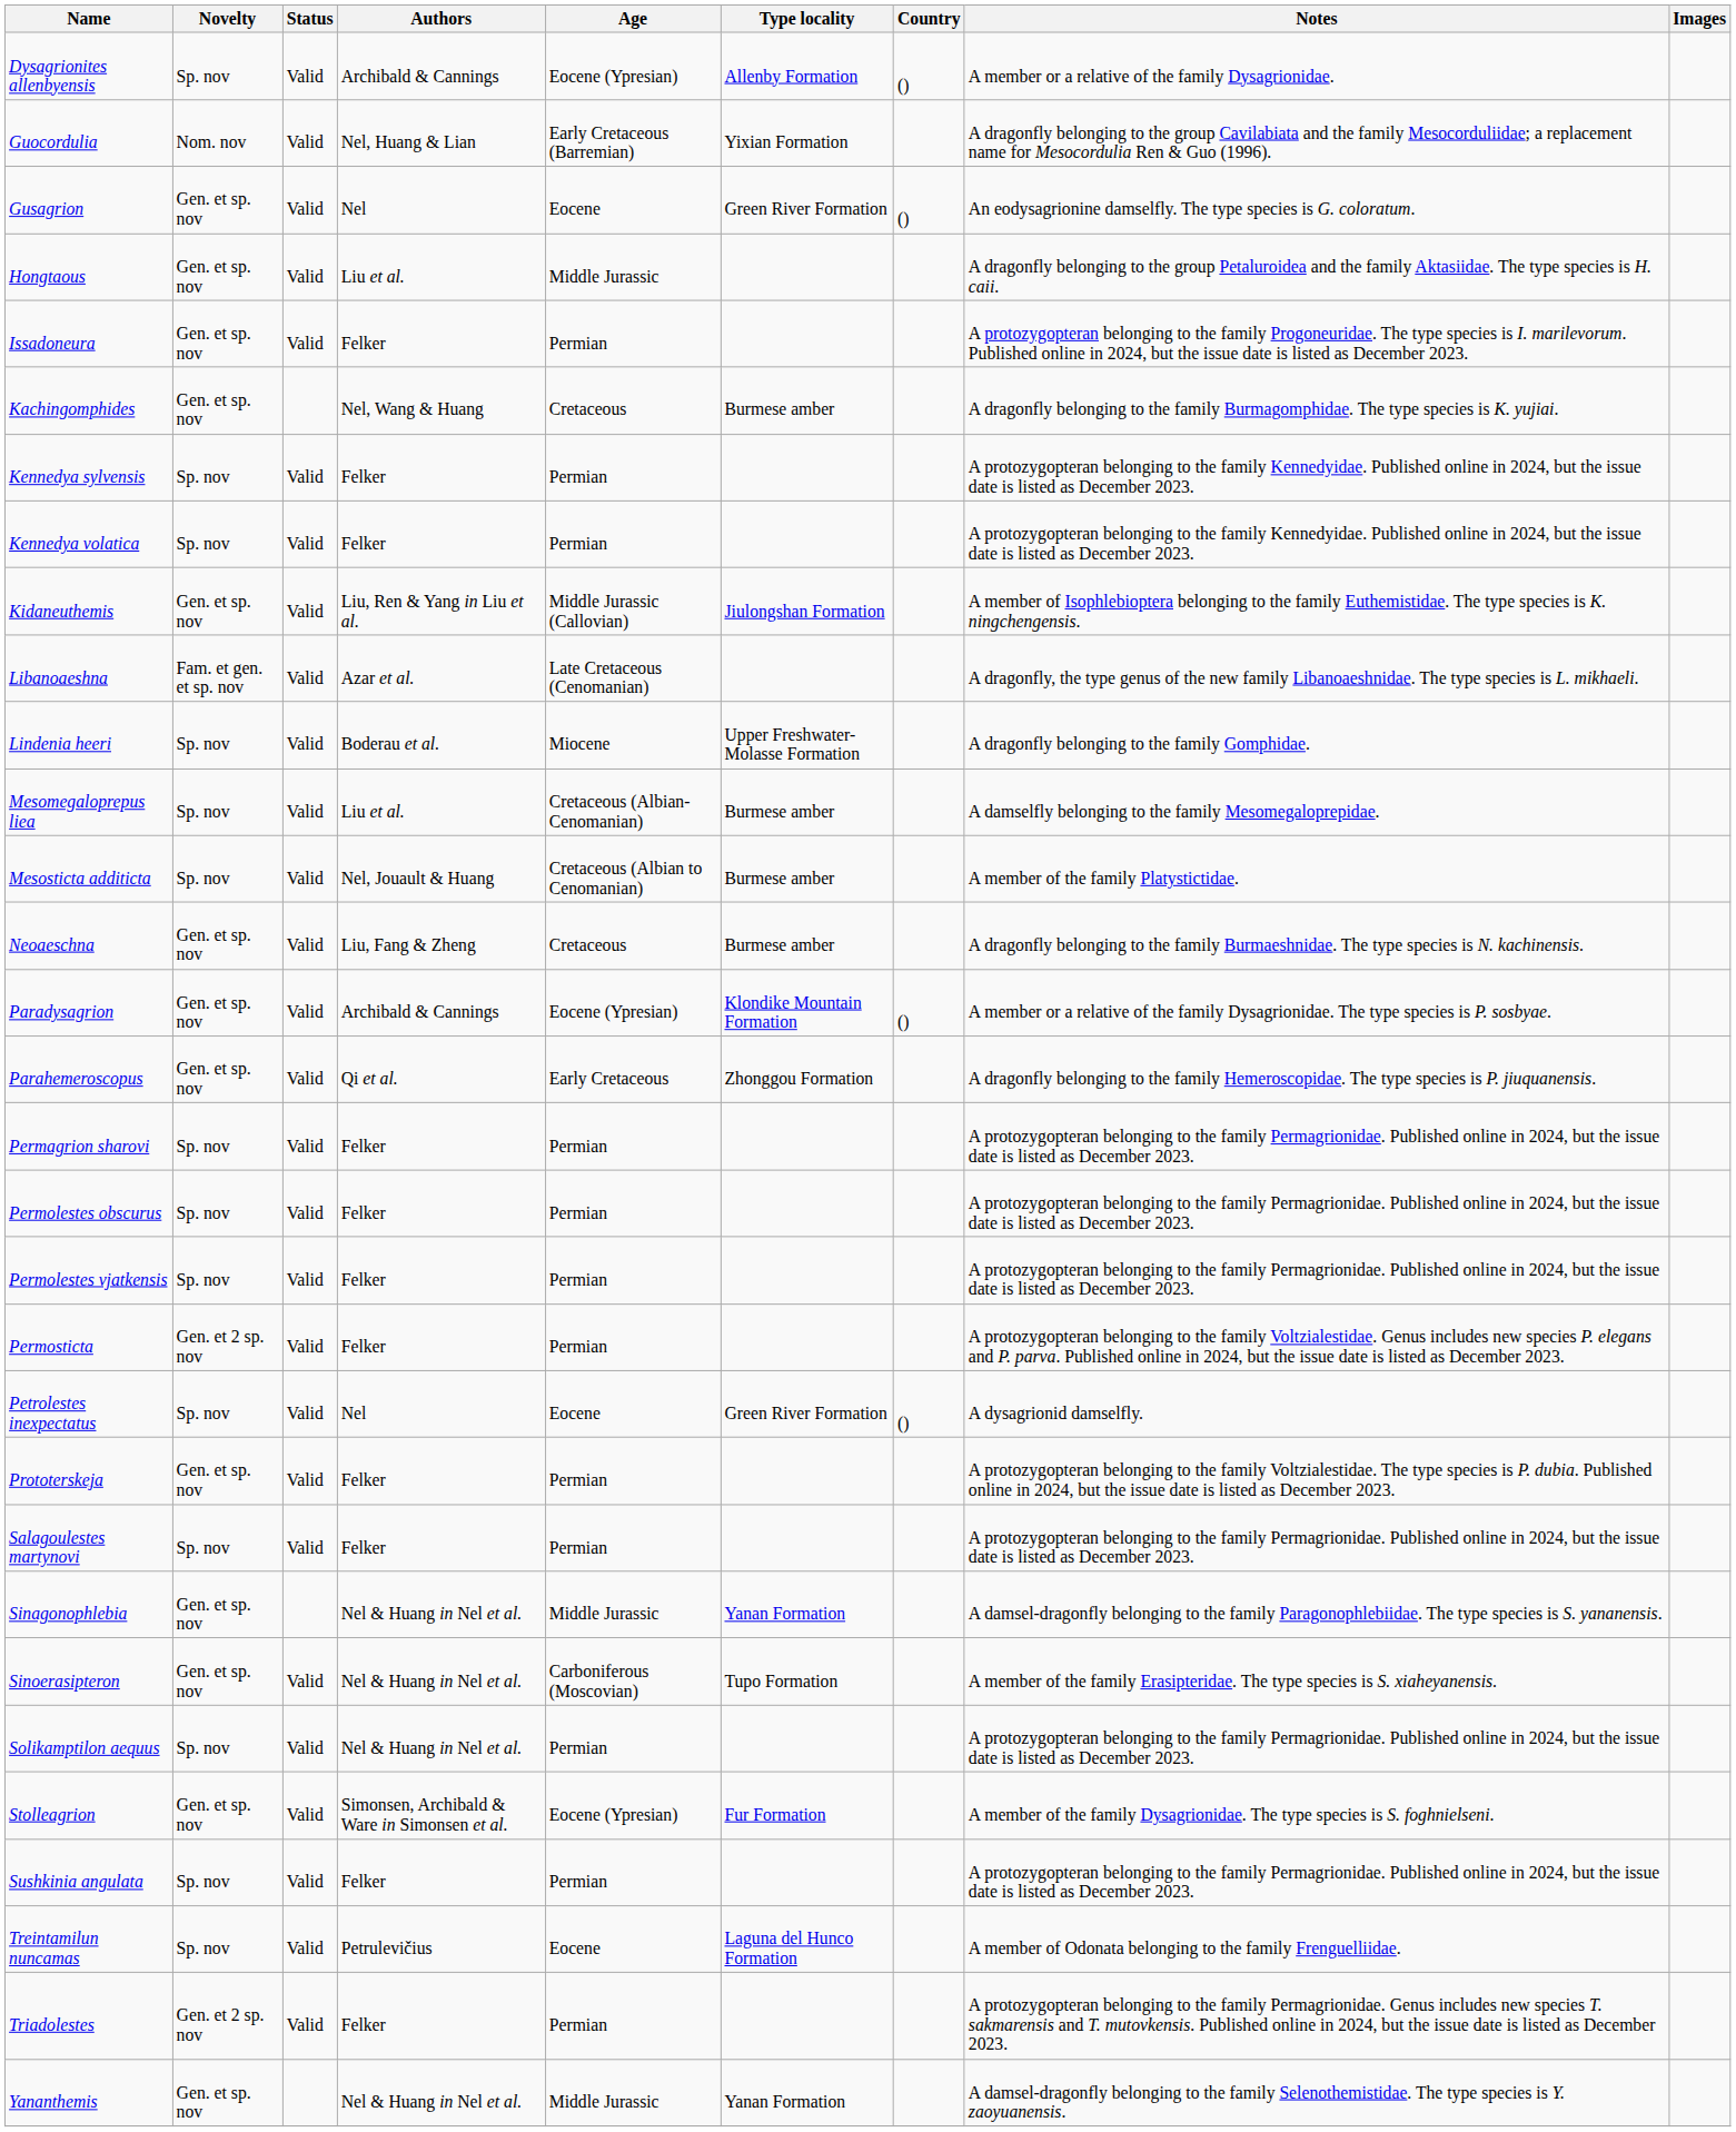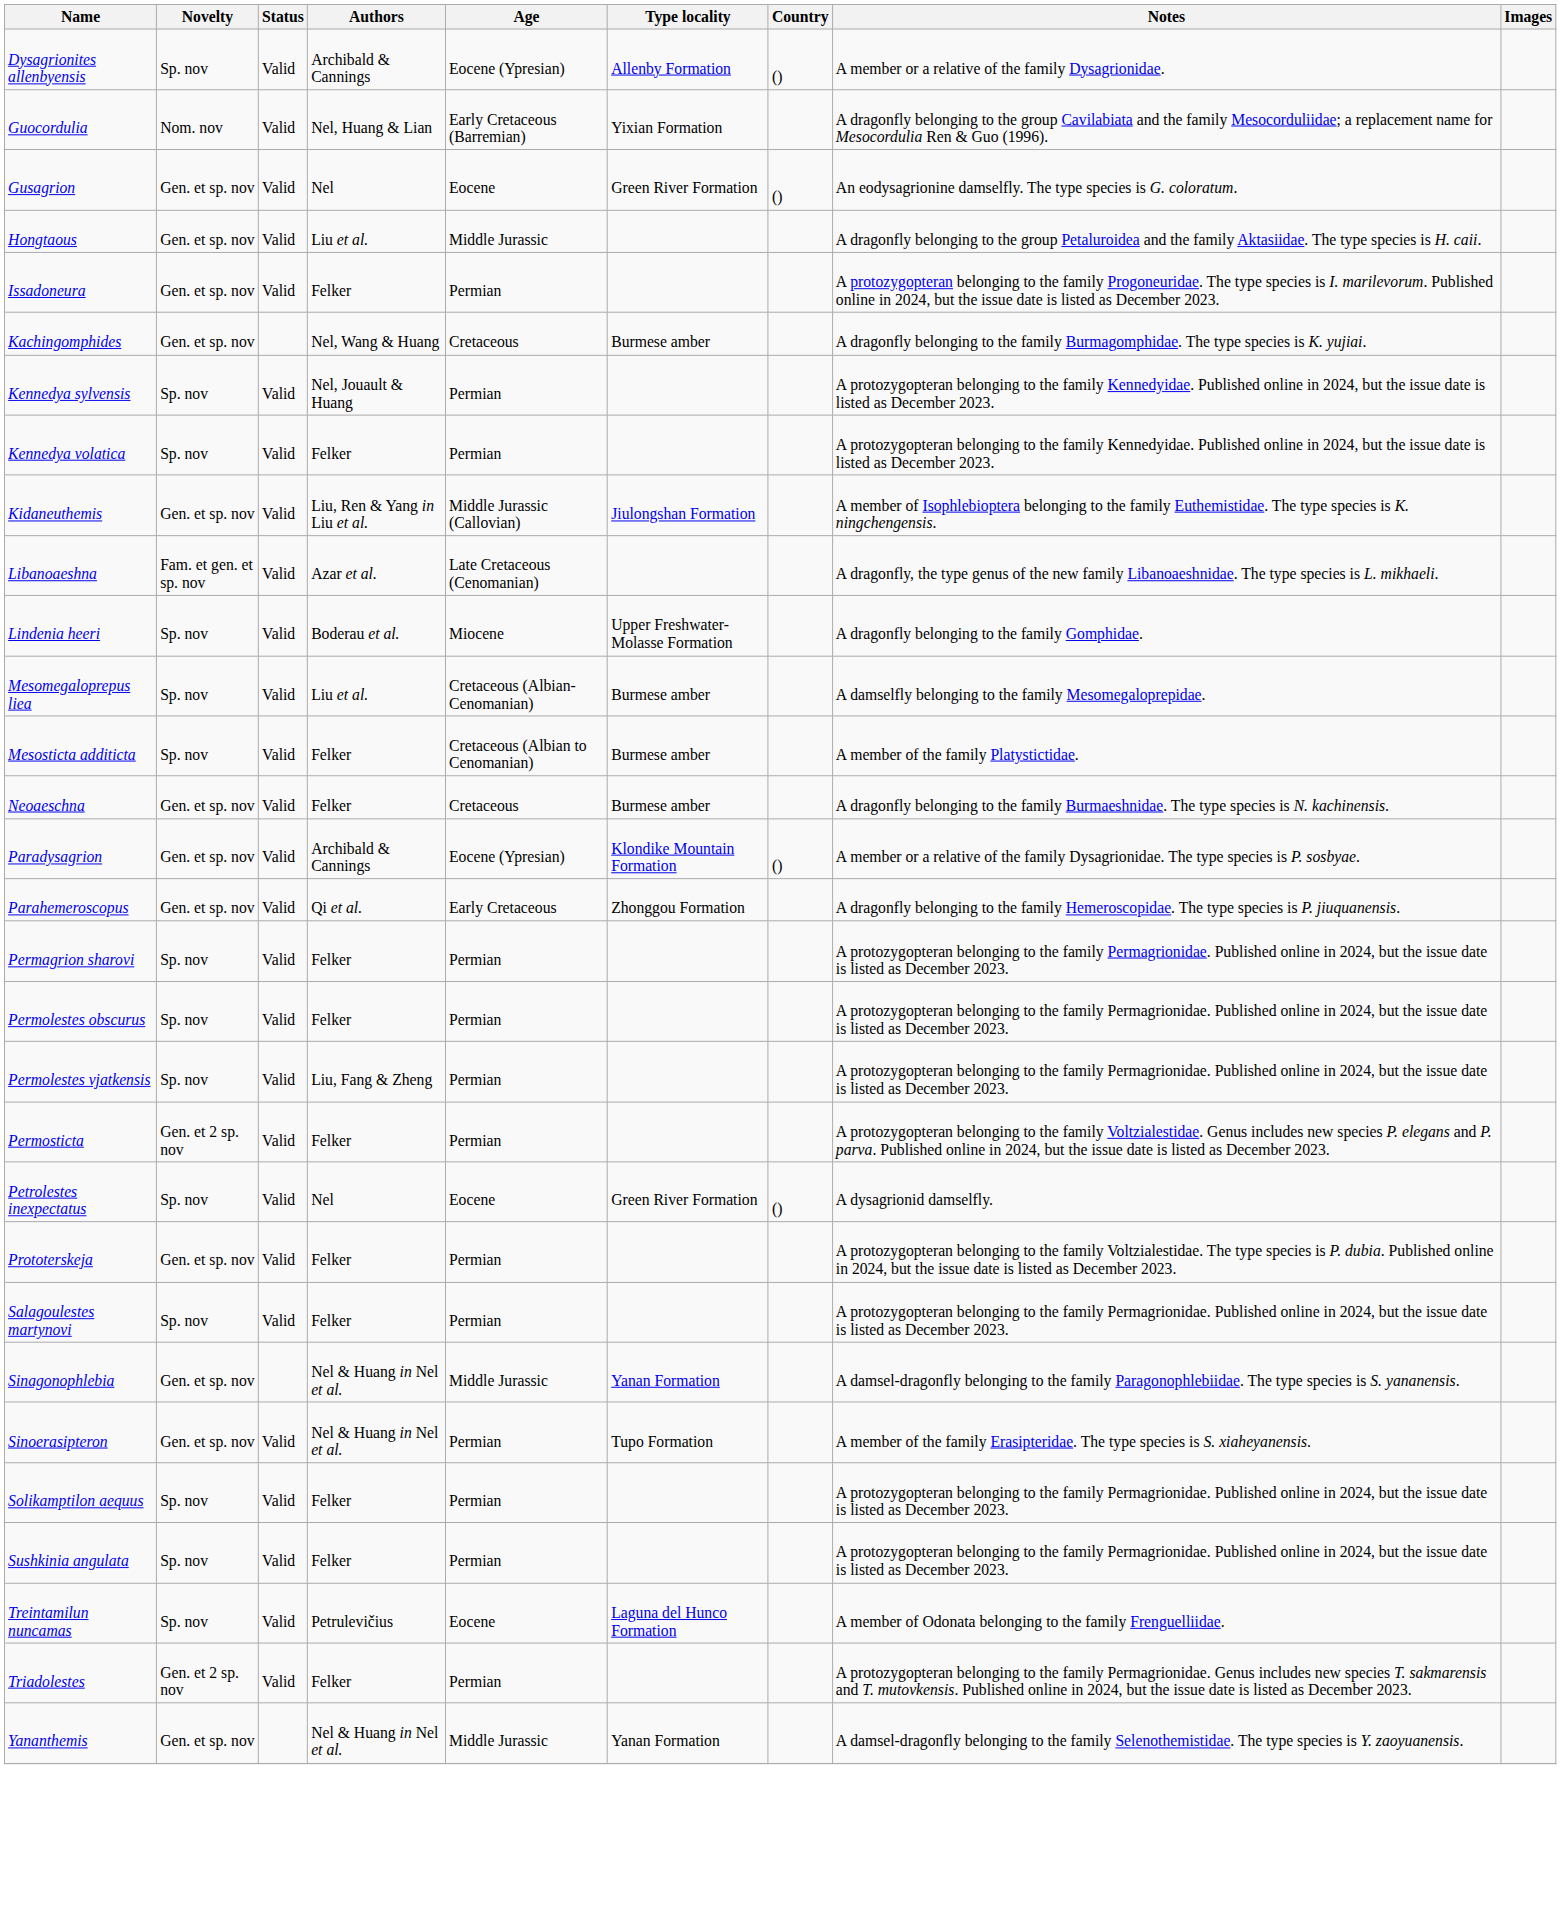 <table class="wikitable sortable" align="center" width="100%">
 <tr>
 <th>Name</th>
 <th>Novelty</th>
 <th>Status</th>
 <th>Authors</th>
 <th>Age</th>
 <th>Type locality</th>
 <th>Country</th>
 <th>Notes</th>
 <th>Images</th>
 </tr>
 <tr>
 <td><br><em><a href='#'>Dysagrionites allenbyensis</a></em></td>
 <td><br>Sp. nov</td>
 <td><br>Valid</td>
 <td><br>Archibald & Cannings</td>
 <td><br>Eocene (Ypresian)</td>
 <td><br><a href='#'>Allenby Formation</a></td>
 <td><br><br>()</td>
 <td><br>A member or a relative of the family <a href='#'>Dysagrionidae</a>.</td>
 <td></td>
 </tr>
 <tr>
 <td><br><em><a href='#'>Guocordulia</a></em></td>
 <td><br>Nom. nov</td>
 <td><br>Valid</td>
 <td><br>Nel, Huang & Lian</td>
 <td><br>Early Cretaceous (Barremian)</td>
 <td><br>Yixian Formation</td>
 <td><br></td>
 <td><br>A dragonfly belonging to the group <a href='#'>Cavilabiata</a> and the family <a href='#'>Mesocorduliidae</a>; a replacement name for <em>Mesocordulia</em> Ren & Guo (1996).</td>
 <td></td>
 </tr>
 <tr>
 <td><br><em><a href='#'>Gusagrion</a></em></td>
 <td><br>Gen. et sp. nov</td>
 <td><br>Valid</td>
 <td><br>Nel</td>
 <td><br>Eocene</td>
 <td><br>Green River Formation</td>
 <td><br><br>()</td>
 <td><br>An eodysagrionine damselfly. The type species is <em>G. coloratum</em>.</td>
 <td></td>
 </tr>
 <tr>
 <td><br><em><a href='#'>Hongtaous</a></em></td>
 <td><br>Gen. et sp. nov</td>
 <td><br>Valid</td>
 <td><br>Liu <em>et al.</em></td>
 <td><br>Middle Jurassic</td>
 <td></td>
 <td><br></td>
 <td><br>A dragonfly belonging to the group <a href='#'>Petaluroidea</a> and the family <a href='#'>Aktasiidae</a>. The type species is <em>H. caii</em>.</td>
 <td></td>
 </tr>
 <tr>
 <td><br><em><a href='#'>Issadoneura</a></em></td>
 <td><br>Gen. et sp. nov</td>
 <td><br>Valid</td>
 <td><br>Felker</td>
 <td><br>Permian</td>
 <td></td>
 <td><br></td>
 <td><br>A <a href='#'>protozygopteran</a> belonging to the family <a href='#'>Progoneuridae</a>. The type species is <em>I. marilevorum</em>. Published online in 2024, but the issue date is listed as December 2023.</td>
 <td></td>
 </tr>
 <tr>
 <td><br><em><a href='#'>Kachingomphides</a></em></td>
 <td><br>Gen. et sp. nov</td>
 <td></td>
 <td><br>Nel, Wang & Huang</td>
 <td><br>Cretaceous</td>
 <td><br>Burmese amber</td>
 <td><br></td>
 <td><br>A dragonfly belonging to the family <a href='#'>Burmagomphidae</a>. The type species is <em>K. yujiai</em>.</td>
 <td></td>
 </tr>
 <tr>
 <td><br><em><a href='#'>Kennedya sylvensis</a></em></td>
 <td><br>Sp. nov</td>
 <td><br>Valid</td>
-<td><br>Felker</td>
+<td><br>Nel, Jouault & Huang</td>
 <td><br>Permian</td>
 <td></td>
 <td><br></td>
 <td><br>A protozygopteran belonging to the family <a href='#'>Kennedyidae</a>. Published online in 2024, but the issue date is listed as December 2023.</td>
 <td></td>
 </tr>
 <tr>
 <td><br><em><a href='#'>Kennedya volatica</a></em></td>
 <td><br>Sp. nov</td>
 <td><br>Valid</td>
 <td><br>Felker</td>
 <td><br>Permian</td>
 <td></td>
 <td><br></td>
 <td><br>A protozygopteran belonging to the family Kennedyidae. Published online in 2024, but the issue date is listed as December 2023.</td>
 <td></td>
 </tr>
 <tr>
 <td><br><em><a href='#'>Kidaneuthemis</a></em></td>
 <td><br>Gen. et sp. nov</td>
 <td><br>Valid</td>
 <td><br>Liu, Ren & Yang <em>in</em> Liu <em>et al.</em></td>
 <td><br>Middle Jurassic (Callovian)</td>
 <td><br><a href='#'>Jiulongshan Formation</a></td>
 <td><br></td>
 <td><br>A member of <a href='#'>Isophlebioptera</a> belonging to the family <a href='#'>Euthemistidae</a>. The type species is <em>K. ningchengensis</em>.</td>
 <td></td>
 </tr>
 <tr>
 <td><br><em><a href='#'>Libanoaeshna</a></em></td>
 <td><br>Fam. et gen. et sp. nov</td>
 <td><br>Valid</td>
 <td><br>Azar <em>et al.</em></td>
 <td><br>Late Cretaceous (Cenomanian)</td>
 <td></td>
 <td><br></td>
 <td><br>A dragonfly, the type genus of the new family <a href='#'>Libanoaeshnidae</a>. The type species is <em>L. mikhaeli</em>.</td>
 <td></td>
 </tr>
 <tr>
 <td><br><em><a href='#'>Lindenia heeri</a></em></td>
 <td><br>Sp. nov</td>
 <td><br>Valid</td>
 <td><br>Boderau <em>et al.</em></td>
 <td><br>Miocene</td>
 <td><br>Upper Freshwater-Molasse Formation</td>
 <td><br></td>
 <td><br>A dragonfly belonging to the family <a href='#'>Gomphidae</a>.</td>
 <td></td>
 </tr>
 <tr>
 <td><br><em><a href='#'>Mesomegaloprepus liea</a></em></td>
 <td><br>Sp. nov</td>
 <td><br>Valid</td>
 <td><br>Liu <em>et al.</em></td>
 <td><br>Cretaceous (Albian-Cenomanian)</td>
 <td><br>Burmese amber</td>
 <td><br></td>
 <td><br>A damselfly belonging to the family <a href='#'>Mesomegaloprepidae</a>.</td>
 <td></td>
 </tr>
 <tr>
 <td><br><em><a href='#'>Mesosticta additicta</a></em></td>
 <td><br>Sp. nov</td>
 <td><br>Valid</td>
-<td><br>Nel, Jouault & Huang</td>
+<td><br>Felker</td>
 <td><br>Cretaceous (Albian to Cenomanian)</td>
 <td><br>Burmese amber</td>
 <td><br></td>
 <td><br>A member of the family <a href='#'>Platystictidae</a>.</td>
 <td></td>
 </tr>
 <tr>
 <td><br><em><a href='#'>Neoaeschna</a></em></td>
 <td><br>Gen. et sp. nov</td>
 <td><br>Valid</td>
-<td><br>Liu, Fang & Zheng</td>
+<td><br>Felker</td>
 <td><br>Cretaceous</td>
 <td><br>Burmese amber</td>
 <td><br></td>
 <td><br>A dragonfly belonging to the family <a href='#'>Burmaeshnidae</a>. The type species is <em>N. kachinensis</em>.</td>
 <td></td>
 </tr>
 <tr>
 <td><br><em><a href='#'>Paradysagrion</a></em></td>
 <td><br>Gen. et sp. nov</td>
 <td><br>Valid</td>
 <td><br>Archibald & Cannings</td>
 <td><br>Eocene (Ypresian)</td>
 <td><br><a href='#'>Klondike Mountain Formation</a></td>
 <td><br><br>()</td>
 <td><br>A member or a relative of the family Dysagrionidae. The type species is <em>P. sosbyae</em>.</td>
 <td></td>
 </tr>
 <tr>
 <td><br><em><a href='#'>Parahemeroscopus</a></em></td>
 <td><br>Gen. et sp. nov</td>
 <td><br>Valid</td>
 <td><br>Qi <em>et al.</em></td>
 <td><br>Early Cretaceous</td>
 <td><br>Zhonggou Formation</td>
 <td><br></td>
 <td><br>A dragonfly belonging to the family <a href='#'>Hemeroscopidae</a>. The type species is <em>P. jiuquanensis</em>.</td>
 <td></td>
 </tr>
 <tr>
 <td><br><em><a href='#'>Permagrion sharovi</a></em></td>
 <td><br>Sp. nov</td>
 <td><br>Valid</td>
 <td><br>Felker</td>
 <td><br>Permian</td>
 <td></td>
 <td><br></td>
 <td><br>A protozygopteran belonging to the family <a href='#'>Permagrionidae</a>. Published online in 2024, but the issue date is listed as December 2023.</td>
 <td></td>
 </tr>
 <tr>
 <td><br><em><a href='#'>Permolestes obscurus</a></em></td>
 <td><br>Sp. nov</td>
 <td><br>Valid</td>
 <td><br>Felker</td>
 <td><br>Permian</td>
 <td></td>
 <td><br></td>
 <td><br>A protozygopteran belonging to the family Permagrionidae. Published online in 2024, but the issue date is listed as December 2023.</td>
 <td></td>
 </tr>
 <tr>
 <td><br><em><a href='#'>Permolestes vjatkensis</a></em></td>
 <td><br>Sp. nov</td>
 <td><br>Valid</td>
-<td><br>Felker</td>
+<td><br>Liu, Fang & Zheng</td>
 <td><br>Permian</td>
 <td></td>
 <td><br></td>
 <td><br>A protozygopteran belonging to the family Permagrionidae. Published online in 2024, but the issue date is listed as December 2023.</td>
 <td></td>
 </tr>
 <tr>
 <td><br><em><a href='#'>Permosticta</a></em></td>
 <td><br>Gen. et 2 sp. nov</td>
 <td><br>Valid</td>
 <td><br>Felker</td>
 <td><br>Permian</td>
 <td></td>
 <td><br></td>
 <td><br>A protozygopteran belonging to the family <a href='#'>Voltzialestidae</a>. Genus includes new species <em>P. elegans</em> and <em>P. parva</em>. Published online in 2024, but the issue date is listed as December 2023.</td>
 <td></td>
 </tr>
 <tr>
 <td><br><em><a href='#'>Petrolestes inexpectatus</a></em></td>
 <td><br>Sp. nov</td>
 <td><br>Valid</td>
 <td><br>Nel</td>
 <td><br>Eocene</td>
 <td><br>Green River Formation</td>
 <td><br><br>()</td>
 <td><br>A dysagrionid damselfly.</td>
 <td></td>
 </tr>
 <tr>
 <td><br><em><a href='#'>Prototerskeja</a></em></td>
 <td><br>Gen. et sp. nov</td>
 <td><br>Valid</td>
 <td><br>Felker</td>
 <td><br>Permian</td>
 <td></td>
 <td><br></td>
 <td><br>A protozygopteran belonging to the family Voltzialestidae. The type species is <em>P. dubia</em>. Published online in 2024, but the issue date is listed as December 2023.</td>
 <td></td>
 </tr>
 <tr>
 <td><br><em><a href='#'>Salagoulestes martynovi</a></em></td>
 <td><br>Sp. nov</td>
 <td><br>Valid</td>
 <td><br>Felker</td>
 <td><br>Permian</td>
 <td></td>
 <td><br></td>
 <td><br>A protozygopteran belonging to the family Permagrionidae. Published online in 2024, but the issue date is listed as December 2023.</td>
 <td></td>
 </tr>
 <tr>
 <td><br><em><a href='#'>Sinagonophlebia</a></em></td>
 <td><br>Gen. et sp. nov</td>
 <td></td>
 <td><br>Nel & Huang <em>in</em> Nel <em>et al.</em></td>
 <td><br>Middle Jurassic</td>
 <td><br><a href='#'>Yanan Formation</a></td>
 <td><br></td>
 <td><br>A damsel-dragonfly belonging to the family <a href='#'>Paragonophlebiidae</a>. The type species is <em>S. yananensis</em>.</td>
 <td></td>
 </tr>
 <tr>
 <td><br><em><a href='#'>Sinoerasipteron</a></em></td>
 <td><br>Gen. et sp. nov</td>
 <td><br>Valid</td>
 <td><br>Nel & Huang <em>in</em> Nel <em>et al.</em></td>
-<td><br>Carboniferous (Moscovian)</td>
+<td><br>Permian</td>
 <td><br>Tupo Formation</td>
 <td><br></td>
 <td><br>A member of the family <a href='#'>Erasipteridae</a>. The type species is <em>S. xiaheyanensis</em>.</td>
 <td></td>
 </tr>
 <tr>
 <td><br><em><a href='#'>Solikamptilon aequus</a></em></td>
 <td><br>Sp. nov</td>
 <td><br>Valid</td>
-<td><br>Nel & Huang <em>in</em> Nel <em>et al.</em></td>
+<td><br>Felker</td>
 <td><br>Permian</td>
 <td></td>
 <td><br></td>
 <td><br>A protozygopteran belonging to the family Permagrionidae. Published online in 2024, but the issue date is listed as December 2023.</td>
-<td></td>
-</tr>
-<tr>
-<td><br><em><a href='#'>Stolleagrion</a></em></td>
-<td><br>Gen. et sp. nov</td>
-<td><br>Valid</td>
-<td><br>Simonsen, Archibald & Ware <em>in</em> Simonsen <em>et al.</em></td>
-<td><br>Eocene (Ypresian)</td>
-<td><br><a href='#'>Fur Formation</a></td>
-<td><br></td>
-<td><br>A member of the family <a href='#'>Dysagrionidae</a>. The type species is <em>S. foghnielseni</em>.</td>
 <td></td>
 </tr>
 <tr>
 <td><br><em><a href='#'>Sushkinia angulata</a></em></td>
 <td><br>Sp. nov</td>
 <td><br>Valid</td>
 <td><br>Felker</td>
 <td><br>Permian</td>
 <td></td>
 <td><br></td>
 <td><br>A protozygopteran belonging to the family Permagrionidae. Published online in 2024, but the issue date is listed as December 2023.</td>
 <td></td>
 </tr>
 <tr>
 <td><br><em><a href='#'>Treintamilun nuncamas</a></em></td>
 <td><br>Sp. nov</td>
 <td><br>Valid</td>
 <td><br>Petrulevičius</td>
 <td><br>Eocene</td>
 <td><br><a href='#'>Laguna del Hunco Formation</a></td>
 <td><br></td>
 <td><br>A member of Odonata belonging to the family <a href='#'>Frenguelliidae</a>.</td>
 <td></td>
 </tr>
 <tr>
 <td><br><em><a href='#'>Triadolestes</a></em></td>
 <td><br>Gen. et 2 sp. nov</td>
 <td><br>Valid</td>
 <td><br>Felker</td>
 <td><br>Permian</td>
 <td></td>
 <td><br></td>
 <td><br>A protozygopteran belonging to the family Permagrionidae. Genus includes new species <em>T. sakmarensis</em> and <em>T. mutovkensis</em>. Published online in 2024, but the issue date is listed as December 2023.</td>
 <td></td>
 </tr>
 <tr>
 <td><br><em><a href='#'>Yananthemis</a></em></td>
 <td><br>Gen. et sp. nov</td>
 <td></td>
 <td><br>Nel & Huang <em>in</em> Nel <em>et al.</em></td>
 <td><br>Middle Jurassic</td>
 <td><br>Yanan Formation</td>
 <td><br></td>
 <td><br>A damsel-dragonfly belonging to the family <a href='#'>Selenothemistidae</a>. The type species is <em>Y. zaoyuanensis</em>.</td>
 <td></td>
 </tr>
 <tr>
 </tr>
 </table>
